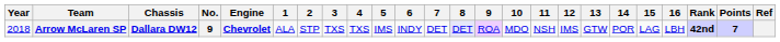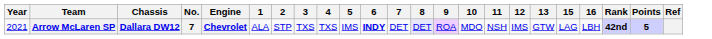 <table class="wikitable" style="text-align:center; font-size:85%">
 <tr>
 <th>Year</th>
 <th>Team</th>
 <th>Chassis</th>
 <th>No.</th>
 <th>Engine</th>
 <th>1</th>
 <th>2</th>
 <th>3</th>
 <th>4</th>
 <th>5</th>
 <th>6</th>
 <th>7</th>
 <th>8</th>
 <th>9</th>
 <th>10</th>
 <th>11</th>
 <th>12</th>
 <th>13</th>
-<th>14</th>
 <th>15</th>
 <th>16</th>
 <th>Rank</th>
 <th>Points</th>
 <th>Ref</th>
 </tr>
 <tr>
-<td><a href='#'>2018</a></td>
+<td><a href='#'>2021</a></td>
 <th nowrap><a href='#'>Arrow McLaren SP</a></th>
 <th nowrap><a href='#'>Dallara DW12</a></th>
-<th>9</th>
+<th>7</th>
 <th nowrap><a href='#'>Chevrolet</a></th>
 <td><a href='#'>ALA</a></td>
 <td><a href='#'>STP</a></td>
 <td><a href='#'>TXS</a></td>
 <td><a href='#'>TXS</a></td>
 <td><a href='#'>IMS</a></td>
-<td><a href='#'>INDY</a></td>
+<td><strong><a href='#'>INDY</a></strong></td>
 <td><a href='#'>DET</a></td>
 <td style="background: lavender;"><a href='#'>DET</a></td>
 <td style="background:#EFCFFF;"><a href='#'>ROA</a><br></td>
 <td><a href='#'>MDO</a></td>
 <td><a href='#'>NSH</a></td>
 <td><a href='#'>IMS</a></td>
 <td><a href='#'>GTW</a></td>
-<td><a href='#'>POR</a></td>
 <td><a href='#'>LAG</a></td>
 <td><a href='#'>LBH</a></td>
 <th style="background:#CFCFFF;">42nd</th>
-<th style="background:#CFCFFF;">7</th>
+<th style="background:#CFCFFF;">5</th>
 <th></th>
 </tr>
 </table>
